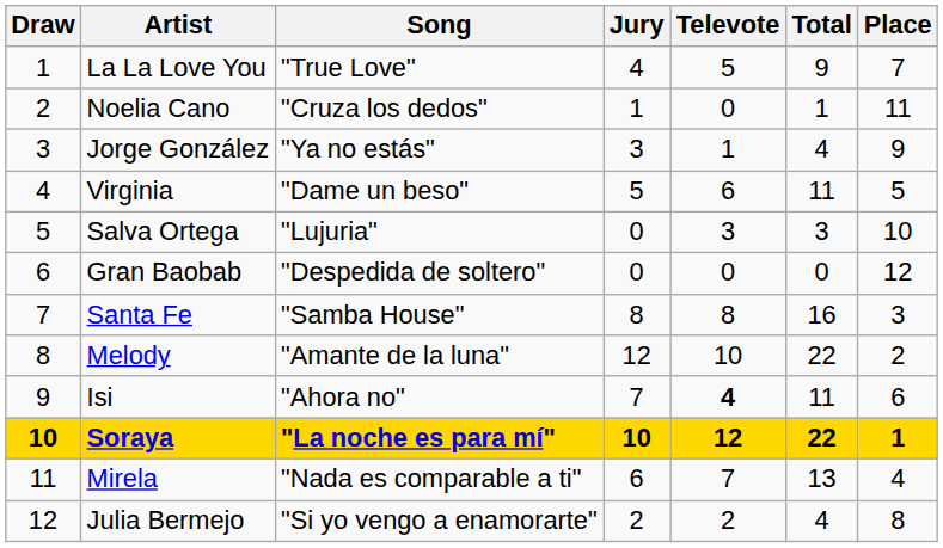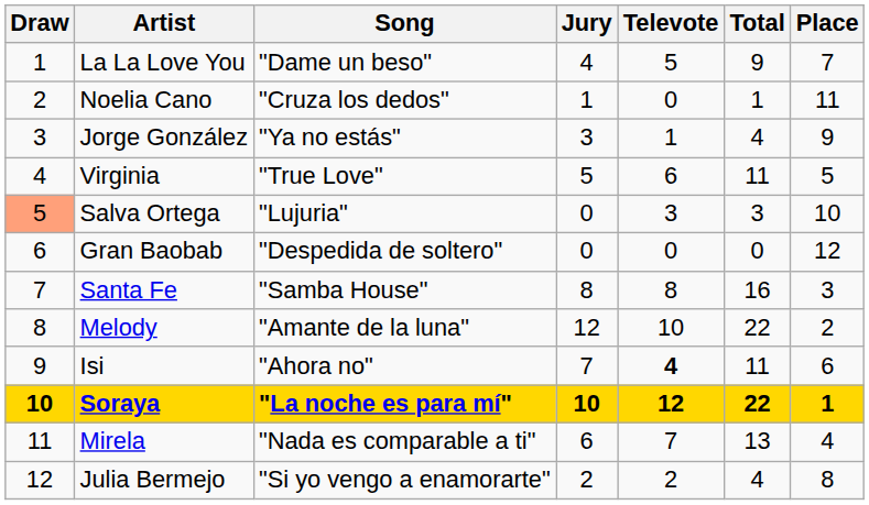 <table class="sortable wikitable" style="margin: 1em auto 1em auto; text-align:center">
 <tr>
 <th>Draw</th>
 <th>Artist</th>
 <th>Song</th>
 <th>Jury</th>
 <th>Televote</th>
 <th>Total</th>
 <th>Place</th>
 </tr>
 <tr>
 <td>1</td>
 <td align="left">La La Love You</td>
-<td align="left">"True Love"</td>
+<td align="left">"Dame un beso"</td>
 <td>4</td>
 <td>5</td>
 <td>9</td>
 <td>7</td>
 </tr>
 <tr>
 <td>2</td>
 <td align="left">Noelia Cano</td>
 <td align="left">"Cruza los dedos"</td>
 <td>1</td>
 <td>0</td>
 <td>1</td>
 <td>11</td>
 </tr>
 <tr>
 <td>3</td>
 <td align="left">Jorge González</td>
 <td align="left">"Ya no estás"</td>
 <td>3</td>
 <td>1</td>
 <td>4</td>
 <td>9</td>
 </tr>
 <tr>
 <td>4</td>
 <td align="left">Virginia</td>
-<td align="left">"Dame un beso"</td>
+<td align="left">"True Love"</td>
 <td>5</td>
 <td>6</td>
 <td>11</td>
 <td>5</td>
 </tr>
 <tr>
-<td>5</td>
+<td style="background: lightsalmon;">5</td>
 <td align="left">Salva Ortega</td>
 <td align="left">"Lujuria"</td>
 <td>0</td>
 <td>3</td>
 <td>3</td>
 <td>10</td>
 </tr>
 <tr>
 <td>6</td>
 <td align="left">Gran Baobab</td>
 <td align="left">"Despedida de soltero"</td>
 <td>0</td>
 <td>0</td>
 <td>0</td>
 <td>12</td>
 </tr>
 <tr>
 <td>7</td>
 <td align="left"><a href='#'>Santa Fe</a></td>
 <td align="left">"Samba House"</td>
 <td>8</td>
 <td>8</td>
 <td>16</td>
 <td>3</td>
 </tr>
 <tr>
 <td>8</td>
 <td align="left"><a href='#'>Melody</a></td>
 <td align="left">"Amante de la luna"</td>
 <td>12</td>
 <td>10</td>
 <td>22</td>
 <td>2</td>
 </tr>
 <tr>
 <td>9</td>
 <td align="left">Isi</td>
 <td align="left">"Ahora no"</td>
 <td>7</td>
 <td><strong>4</strong></td>
 <td>11</td>
 <td>6</td>
 </tr>
 <tr style="font-weight:bold; background:gold;">
 <td>10</td>
 <td align="left"><a href='#'>Soraya</a></td>
 <td align="left">"<a href='#'>La noche es para mí</a>"</td>
 <td>10</td>
 <td>12</td>
 <td>22</td>
 <td>1</td>
 </tr>
 <tr>
 <td>11</td>
 <td align="left"><a href='#'>Mirela</a></td>
 <td align="left">"Nada es comparable a ti"</td>
 <td>6</td>
 <td>7</td>
 <td>13</td>
 <td>4</td>
 </tr>
 <tr>
 <td>12</td>
 <td align="left">Julia Bermejo</td>
 <td align="left">"Si yo vengo a enamorarte"</td>
 <td>2</td>
 <td>2</td>
 <td>4</td>
 <td>8</td>
 </tr>
 </table>
